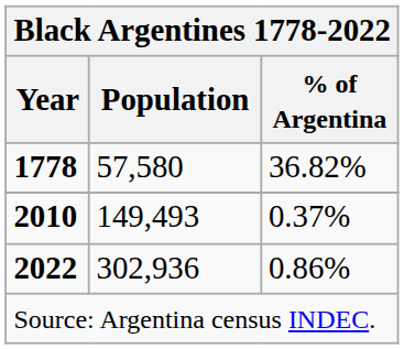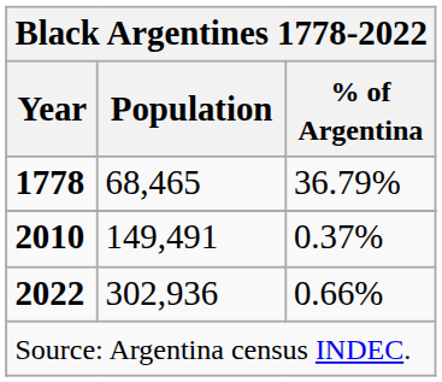 <table class="wikitable" style="float: right;">
 <tr>
 <th colspan="8">Black Argentines 1778-2022</th>
 </tr>
 <tr>
 <th>Year</th>
 <th>Population</th>
 <th><small>% of<br>Argentina</small></th>
 </tr>
 <tr>
 <td><strong>1778</strong></td>
-<td>57,580</td>
-<td> 36.82%</td>
+<td>68,465</td>
+<td> 36.79%</td>
 </tr>
 <tr>
 </tr>
 <tr>
 <td><strong>2010</strong></td>
-<td>149,493</td>
+<td>149,491</td>
 <td> 0.37%</td>
 </tr>
 <tr>
 <td><strong>2022</strong></td>
 <td>302,936</td>
-<td> 0.86%</td>
+<td> 0.66%</td>
 </tr>
 <tr>
 <td colspan="8" style="text-align:left;"><small>Source: Argentina census <a href='#'>INDEC</a>.</small></td>
 </tr>
 </table>
